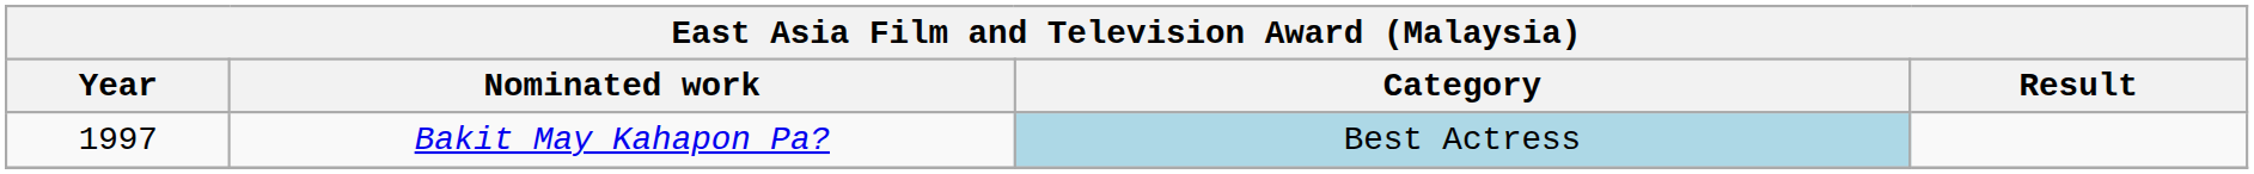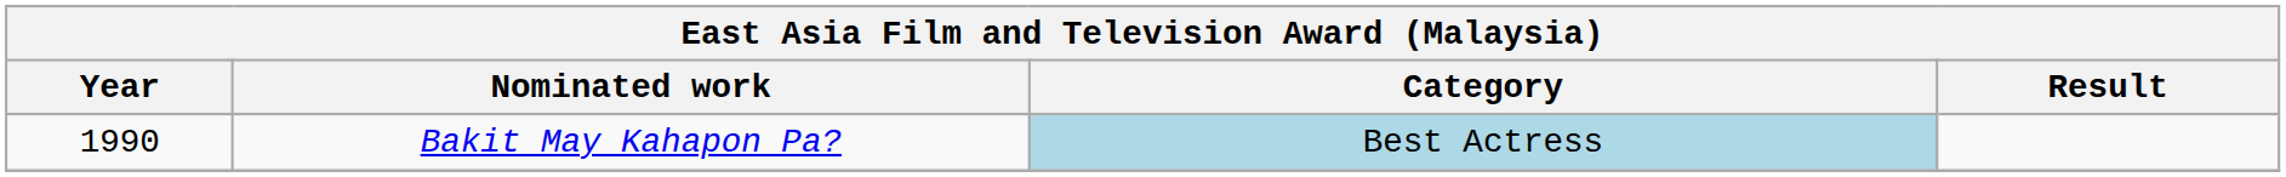 <table width="70%" class="wikitable sortable">
 <tr>
 <th colspan="4" align="center">East Asia Film and Television Award (Malaysia)</th>
 </tr>
 <tr>
 <th width="10%">Year</th>
 <th width="35%">Nominated work</th>
 <th width="40%">Category</th>
 <th width="15%">Result</th>
 </tr>
 <tr>
-<td align="center">1997</td>
+<td align="center">1990</td>
 <td align="center"><em><a href='#'>Bakit May Kahapon Pa?</a></em></td>
 <td align="center" style="background: lightblue;">Best Actress</td>
 <td></td>
 </tr>
 <tr>
 </tr>
 </table>
